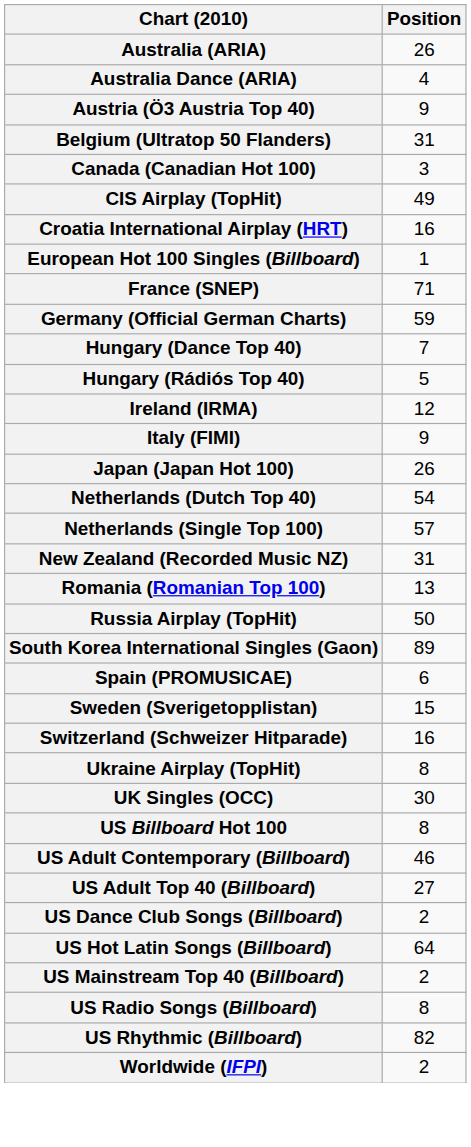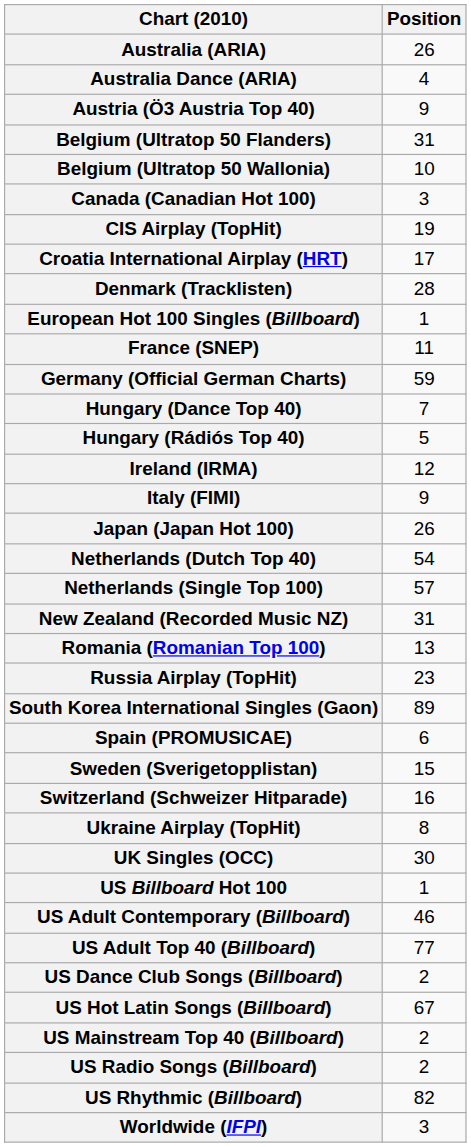 <table class="wikitable sortable plainrowheaders" style="text-align:center">
 <tr>
 <th scope="col">Chart (2010)</th>
 <th scope="col">Position</th>
 </tr>
 <tr>
 <th scope="row">Australia (ARIA)</th>
 <td>26</td>
 </tr>
 <tr>
 <th scope="row">Australia Dance (ARIA)</th>
 <td>4</td>
 </tr>
 <tr>
 <th scope="row">Austria (Ö3 Austria Top 40)</th>
 <td>9</td>
 </tr>
 <tr>
 <th scope="row">Belgium (Ultratop 50 Flanders)</th>
 <td>31</td>
 </tr>
 <tr>
+<th scope="row">Belgium (Ultratop 50 Wallonia)</th>
+<td>10</td>
+</tr>
+<tr>
 <th scope="row">Canada (Canadian Hot 100)</th>
 <td>3</td>
 </tr>
 <tr>
 <th scope="row">CIS Airplay (TopHit)</th>
-<td>49</td>
+<td>19</td>
 </tr>
 <tr>
 <th scope="row">Croatia International Airplay (<a href='#'>HRT</a>)</th>
-<td>16</td>
+<td>17</td>
+</tr>
+<tr>
+<th scope="row">Denmark (Tracklisten)</th>
+<td>28</td>
 </tr>
 <tr>
 <th scope="row">European Hot 100 Singles (<em>Billboard</em>)</th>
 <td>1</td>
 </tr>
 <tr>
 <th scope="row">France (SNEP)</th>
-<td>71</td>
+<td>11</td>
 </tr>
 <tr>
 <th scope="row">Germany (Official German Charts)</th>
 <td>59</td>
 </tr>
 <tr>
 <th scope="row">Hungary (Dance Top 40)</th>
 <td>7</td>
 </tr>
 <tr>
 <th scope="row">Hungary (Rádiós Top 40)</th>
 <td>5</td>
 </tr>
 <tr>
 <th scope="row">Ireland (IRMA)</th>
 <td>12</td>
 </tr>
 <tr>
 <th scope="row">Italy (FIMI)</th>
 <td>9</td>
 </tr>
 <tr>
 <th scope="row">Japan (Japan Hot 100)</th>
 <td>26</td>
 </tr>
 <tr>
 <th scope="row">Netherlands (Dutch Top 40)</th>
 <td>54</td>
 </tr>
 <tr>
 <th scope="row">Netherlands (Single Top 100)</th>
 <td>57</td>
 </tr>
 <tr>
 <th scope="row">New Zealand (Recorded Music NZ)</th>
 <td>31</td>
 </tr>
 <tr>
 <th scope="row">Romania (<a href='#'>Romanian Top 100</a>)</th>
 <td>13</td>
 </tr>
 <tr>
 <th scope="row">Russia Airplay (TopHit)</th>
-<td>50</td>
+<td>23</td>
 </tr>
 <tr>
 <th scope="row">South Korea International Singles (Gaon)</th>
 <td>89</td>
 </tr>
 <tr>
 <th scope="row">Spain (PROMUSICAE)</th>
 <td>6</td>
 </tr>
 <tr>
 <th scope="row">Sweden (Sverigetopplistan)</th>
 <td>15</td>
 </tr>
 <tr>
 <th scope="row">Switzerland (Schweizer Hitparade)</th>
 <td>16</td>
 </tr>
 <tr>
 <th scope="row">Ukraine Airplay (TopHit)</th>
 <td>8</td>
 </tr>
 <tr>
 <th scope="row">UK Singles (OCC)</th>
 <td>30</td>
 </tr>
 <tr>
 <th scope="row">US <em>Billboard</em> Hot 100</th>
-<td>8</td>
+<td>1</td>
 </tr>
 <tr>
 <th scope="row">US Adult Contemporary (<em>Billboard</em>)</th>
 <td>46</td>
 </tr>
 <tr>
 <th scope="row">US Adult Top 40 (<em>Billboard</em>)</th>
-<td>27</td>
+<td>77</td>
 </tr>
 <tr>
 <th scope="row">US Dance Club Songs (<em>Billboard</em>)</th>
 <td>2</td>
 </tr>
 <tr>
 <th scope="row">US Hot Latin Songs (<em>Billboard</em>)</th>
-<td>64</td>
+<td>67</td>
 </tr>
 <tr>
 <th scope="row">US Mainstream Top 40 (<em>Billboard</em>)</th>
 <td>2</td>
 </tr>
 <tr>
 <th scope="row">US Radio Songs (<em>Billboard</em>)</th>
-<td>8</td>
+<td>2</td>
 </tr>
 <tr>
 <th scope="row">US Rhythmic (<em>Billboard</em>)</th>
 <td>82</td>
 </tr>
 <tr>
 <th scope="row">Worldwide (<em><a href='#'>IFPI</a></em>)</th>
-<td>2</td>
+<td>3</td>
 </tr>
 </table>
